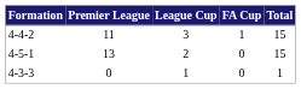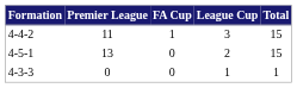 <table cellspacing="0" cellpadding="3" style="border:1px solid #AAAAAA;font-size:90%">
 <tr style="background:#191970; color:white;">
 <th style="border-bottom:1px solid #AAAAAA" align="center">Formation</th>
 <th style="border-bottom:1px solid #AAAAAA" align="center">Premier League</th>
+<th style="border-bottom:1px solid #AAAAAA" align="center">FA Cup</th>
 <th style="border-bottom:1px solid #AAAAAA" align="center">League Cup</th>
-<th style="border-bottom:1px solid #AAAAAA" align="center">FA Cup</th>
 <th style="border-bottom:1px solid #AAAAAA" align="center">Total</th>
 </tr>
 <tr>
 <td>4-4-2</td>
 <td align="center">11</td>
+<td align="center">1</td>
 <td align="center">3</td>
-<td align="center">1</td>
 <td align="center">15</td>
 </tr>
 <tr>
 <td>4-5-1</td>
 <td align="center">13</td>
+<td align="center">0</td>
 <td align="center">2</td>
-<td align="center">0</td>
 <td align="center">15</td>
 </tr>
 <tr>
 <td>4-3-3</td>
 <td align="center">0</td>
+<td align="center">0</td>
 <td align="center">1</td>
-<td align="center">0</td>
 <td align="center">1</td>
 </tr>
 </table>
